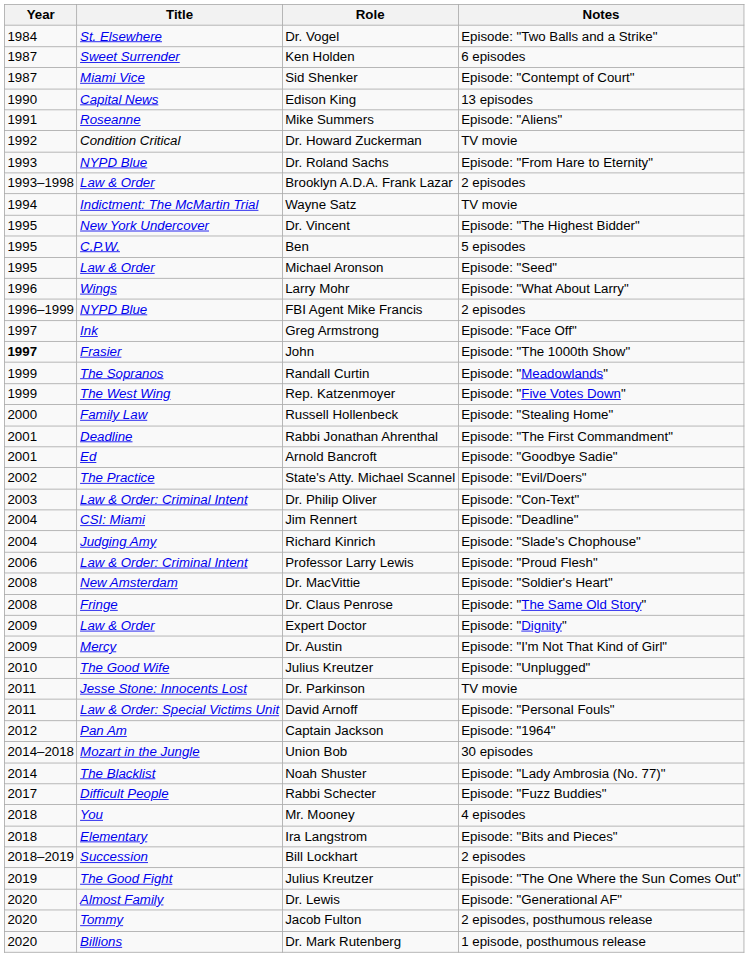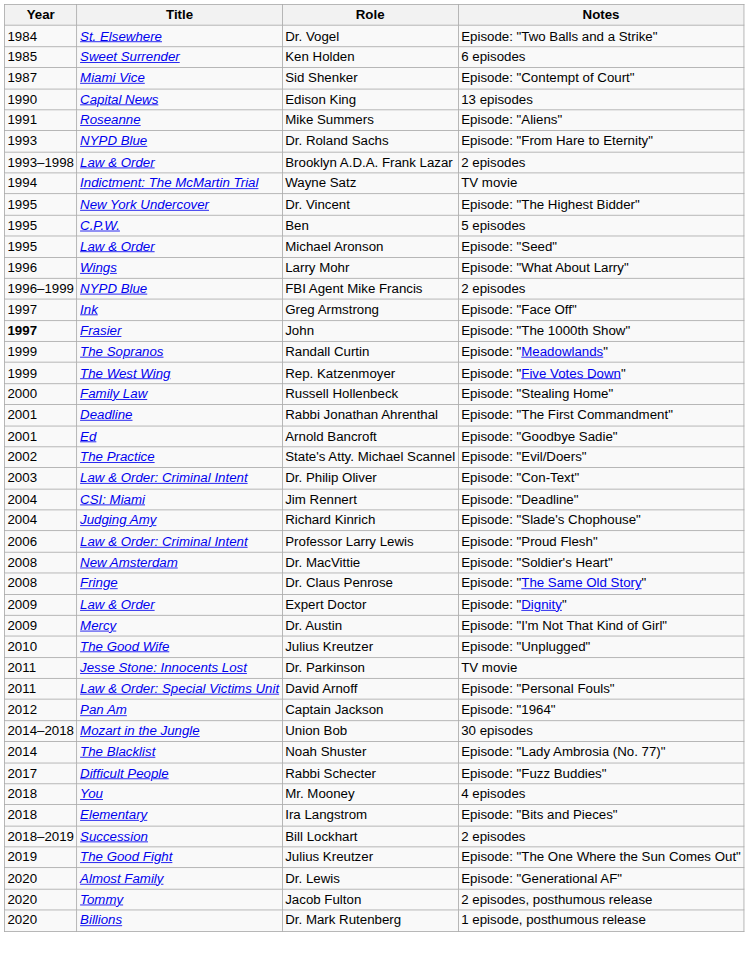 <table class="wikitable sortable">
 <tr>
 <th>Year</th>
 <th>Title</th>
 <th>Role</th>
 <th class="unsortable">Notes</th>
 </tr>
 <tr>
 <td>1984</td>
 <td><em><a href='#'>St. Elsewhere</a></em></td>
 <td>Dr. Vogel</td>
 <td>Episode: "Two Balls and a Strike"</td>
 </tr>
 <tr>
-<td>1987</td>
+<td>1985</td>
 <td><em><a href='#'>Sweet Surrender</a></em></td>
 <td>Ken Holden</td>
 <td>6 episodes</td>
 </tr>
 <tr>
 <td>1987</td>
 <td><em><a href='#'>Miami Vice</a></em></td>
 <td>Sid Shenker</td>
 <td>Episode: "Contempt of Court"</td>
 </tr>
 <tr>
 <td>1990</td>
 <td><em><a href='#'>Capital News</a></em></td>
 <td>Edison King</td>
 <td>13 episodes</td>
 </tr>
 <tr>
 <td>1991</td>
 <td><em><a href='#'>Roseanne</a></em></td>
 <td>Mike Summers</td>
 <td>Episode: "Aliens"</td>
-</tr>
-<tr>
-<td>1992</td>
-<td><em>Condition Critical</em></td>
-<td>Dr. Howard Zuckerman</td>
-<td>TV movie</td>
 </tr>
 <tr>
 <td>1993</td>
 <td><em><a href='#'>NYPD Blue</a></em></td>
 <td>Dr. Roland Sachs</td>
 <td>Episode: "From Hare to Eternity"</td>
 </tr>
 <tr>
 <td>1993–1998</td>
 <td><em><a href='#'>Law & Order</a></em></td>
 <td>Brooklyn A.D.A. Frank Lazar</td>
 <td>2 episodes</td>
 </tr>
 <tr>
 <td>1994</td>
 <td><em><a href='#'>Indictment: The McMartin Trial</a></em></td>
 <td>Wayne Satz</td>
 <td>TV movie</td>
 </tr>
 <tr>
 <td>1995</td>
 <td><em><a href='#'>New York Undercover</a></em></td>
 <td>Dr. Vincent</td>
 <td>Episode: "The Highest Bidder"</td>
 </tr>
 <tr>
 <td>1995</td>
 <td><em><a href='#'>C.P.W.</a></em></td>
 <td>Ben</td>
 <td>5 episodes</td>
 </tr>
 <tr>
 <td>1995</td>
 <td><em><a href='#'>Law & Order</a></em></td>
 <td>Michael Aronson</td>
 <td>Episode: "Seed"</td>
 </tr>
 <tr>
 <td>1996</td>
 <td><em><a href='#'>Wings</a></em></td>
 <td>Larry Mohr</td>
 <td>Episode: "What About Larry"</td>
 </tr>
 <tr>
 <td>1996–1999</td>
 <td><em><a href='#'>NYPD Blue</a></em></td>
 <td>FBI Agent Mike Francis</td>
 <td>2 episodes</td>
 </tr>
 <tr>
 <td>1997</td>
 <td><em><a href='#'>Ink</a></em></td>
 <td>Greg Armstrong</td>
 <td>Episode: "Face Off"</td>
 </tr>
 <tr>
 <td><strong>1997</strong></td>
 <td><em><a href='#'>Frasier</a></em></td>
 <td>John</td>
 <td>Episode: "The 1000th Show"</td>
 </tr>
 <tr>
 <td>1999</td>
 <td><em><a href='#'>The Sopranos</a></em></td>
 <td>Randall Curtin</td>
 <td>Episode: "<a href='#'>Meadowlands</a>"</td>
 </tr>
 <tr>
 <td>1999</td>
 <td><em><a href='#'>The West Wing</a></em></td>
 <td>Rep. Katzenmoyer</td>
 <td>Episode: "<a href='#'>Five Votes Down</a>"</td>
 </tr>
 <tr>
 <td>2000</td>
 <td><em><a href='#'>Family Law</a></em></td>
 <td>Russell Hollenbeck</td>
 <td>Episode: "Stealing Home"</td>
 </tr>
 <tr>
 <td>2001</td>
 <td><em><a href='#'>Deadline</a></em></td>
 <td>Rabbi Jonathan Ahrenthal</td>
 <td>Episode: "The First Commandment"</td>
 </tr>
 <tr>
 <td>2001</td>
 <td><em><a href='#'>Ed</a></em></td>
 <td>Arnold Bancroft</td>
 <td>Episode: "Goodbye Sadie"</td>
 </tr>
 <tr>
 <td>2002</td>
 <td><em><a href='#'>The Practice</a></em></td>
 <td>State's Atty. Michael Scannel</td>
 <td>Episode: "Evil/Doers"</td>
 </tr>
 <tr>
 <td>2003</td>
 <td><em><a href='#'>Law & Order: Criminal Intent</a></em></td>
 <td>Dr. Philip Oliver</td>
 <td>Episode: "Con-Text"</td>
 </tr>
 <tr>
 <td>2004</td>
 <td><em><a href='#'>CSI: Miami</a></em></td>
 <td>Jim Rennert</td>
 <td>Episode: "Deadline"</td>
 </tr>
 <tr>
 <td>2004</td>
 <td><em><a href='#'>Judging Amy</a></em></td>
 <td>Richard Kinrich</td>
 <td>Episode: "Slade's Chophouse"</td>
 </tr>
 <tr>
 <td>2006</td>
 <td><em><a href='#'>Law & Order: Criminal Intent</a></em></td>
 <td>Professor Larry Lewis</td>
 <td>Episode: "Proud Flesh"</td>
 </tr>
 <tr>
 <td>2008</td>
 <td><em><a href='#'>New Amsterdam</a></em></td>
 <td>Dr. MacVittie</td>
 <td>Episode: "Soldier's Heart"</td>
 </tr>
 <tr>
 <td>2008</td>
 <td><em><a href='#'>Fringe</a></em></td>
 <td>Dr. Claus Penrose</td>
 <td>Episode: "<a href='#'>The Same Old Story</a>"</td>
 </tr>
 <tr>
 <td>2009</td>
 <td><em><a href='#'>Law & Order</a></em></td>
 <td>Expert Doctor</td>
 <td>Episode: "<a href='#'>Dignity</a>"</td>
 </tr>
 <tr>
 <td>2009</td>
 <td><em><a href='#'>Mercy</a></em></td>
 <td>Dr. Austin</td>
 <td>Episode: "I'm Not That Kind of Girl"</td>
 </tr>
 <tr>
 <td>2010</td>
 <td><em><a href='#'>The Good Wife</a></em></td>
 <td>Julius Kreutzer</td>
 <td>Episode: "Unplugged"</td>
 </tr>
 <tr>
 <td>2011</td>
 <td><em><a href='#'>Jesse Stone: Innocents Lost</a></em></td>
 <td>Dr. Parkinson</td>
 <td>TV movie</td>
 </tr>
 <tr>
 <td>2011</td>
 <td><em><a href='#'>Law & Order: Special Victims Unit</a></em></td>
 <td>David Arnoff</td>
 <td>Episode: "Personal Fouls"</td>
 </tr>
 <tr>
 <td>2012</td>
 <td><em><a href='#'>Pan Am</a></em></td>
 <td>Captain Jackson</td>
 <td>Episode: "1964"</td>
 </tr>
 <tr>
 <td>2014–2018</td>
 <td><em><a href='#'>Mozart in the Jungle</a></em></td>
 <td>Union Bob</td>
 <td>30 episodes</td>
 </tr>
 <tr>
 <td>2014</td>
 <td><em><a href='#'>The Blacklist</a></em></td>
 <td>Noah Shuster</td>
 <td>Episode: "Lady Ambrosia (No. 77)"</td>
 </tr>
 <tr>
 <td>2017</td>
 <td><em><a href='#'>Difficult People</a></em></td>
 <td>Rabbi Schecter</td>
 <td>Episode: "Fuzz Buddies"</td>
 </tr>
 <tr>
 <td>2018</td>
 <td><em><a href='#'>You</a></em></td>
 <td>Mr. Mooney</td>
 <td>4 episodes</td>
 </tr>
 <tr>
 <td>2018</td>
 <td><em><a href='#'>Elementary</a></em></td>
 <td>Ira Langstrom</td>
 <td>Episode: "Bits and Pieces"</td>
 </tr>
 <tr>
 <td>2018–2019</td>
 <td><em><a href='#'>Succession</a></em></td>
 <td>Bill Lockhart</td>
 <td>2 episodes</td>
 </tr>
 <tr>
 <td>2019</td>
 <td><em><a href='#'>The Good Fight</a></em></td>
 <td>Julius Kreutzer</td>
 <td>Episode: "The One Where the Sun Comes Out"</td>
 </tr>
 <tr>
 <td>2020</td>
 <td><em><a href='#'>Almost Family</a></em></td>
 <td>Dr. Lewis</td>
 <td>Episode: "Generational AF"</td>
 </tr>
 <tr>
 <td>2020</td>
 <td><em><a href='#'>Tommy</a></em></td>
 <td>Jacob Fulton</td>
 <td>2 episodes, posthumous release</td>
 </tr>
 <tr>
 <td>2020</td>
 <td><em><a href='#'>Billions</a></em></td>
 <td>Dr. Mark Rutenberg</td>
 <td>1 episode, posthumous release</td>
 </tr>
 </table>
